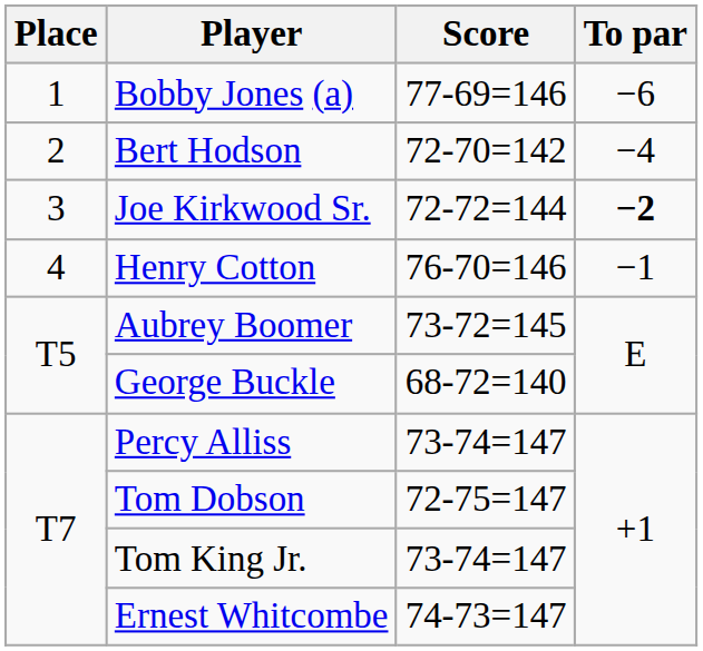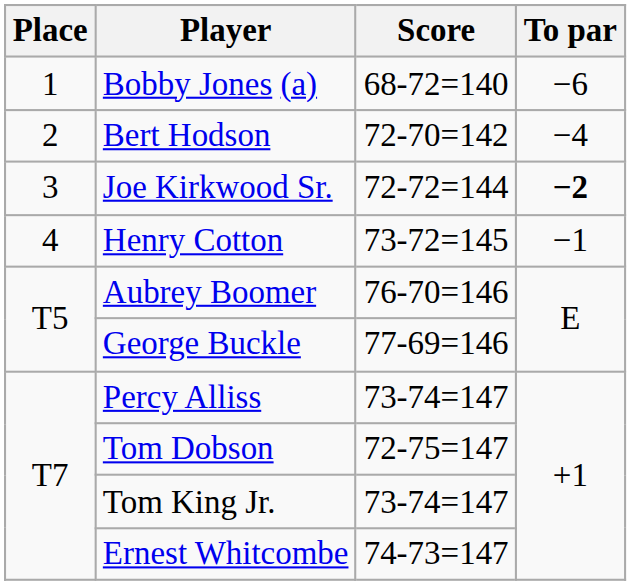 <table class=wikitable>
 <tr>
 <th>Place</th>
 <th>Player</th>
 <th>Score</th>
 <th>To par</th>
 </tr>
 <tr>
 <td align=center>1</td>
 <td> <a href='#'>Bobby Jones</a> <a href='#'>(a)</a></td>
-<td>77-69=146</td>
+<td>68-72=140</td>
 <td align=center>−6</td>
 </tr>
 <tr>
 <td align=center>2</td>
 <td> <a href='#'>Bert Hodson</a></td>
 <td>72-70=142</td>
 <td align=center>−4</td>
 </tr>
 <tr>
 <td align=center>3</td>
 <td> <a href='#'>Joe Kirkwood Sr.</a></td>
 <td>72-72=144</td>
 <td align=center><strong>−2</strong></td>
 </tr>
 <tr>
 <td align=center>4</td>
 <td> <a href='#'>Henry Cotton</a></td>
-<td>76-70=146</td>
+<td>73-72=145</td>
 <td align=center>−1</td>
 </tr>
 <tr>
 <td rowspan=2 align=center>T5</td>
 <td> <a href='#'>Aubrey Boomer</a></td>
-<td>73-72=145</td>
+<td>76-70=146</td>
 <td rowspan=2 align=center>E</td>
 </tr>
 <tr>
 <td> <a href='#'>George Buckle</a></td>
-<td>68-72=140</td>
+<td>77-69=146</td>
 </tr>
 <tr>
 <td rowspan=4 align=center>T7</td>
 <td> <a href='#'>Percy Alliss</a></td>
 <td>73-74=147</td>
 <td rowspan=4 align=center>+1</td>
 </tr>
 <tr>
 <td> <a href='#'>Tom Dobson</a></td>
 <td>72-75=147</td>
 </tr>
 <tr>
 <td> Tom King Jr.</td>
 <td>73-74=147</td>
 </tr>
 <tr>
 <td> <a href='#'>Ernest Whitcombe</a></td>
 <td>74-73=147</td>
 </tr>
 </table>
